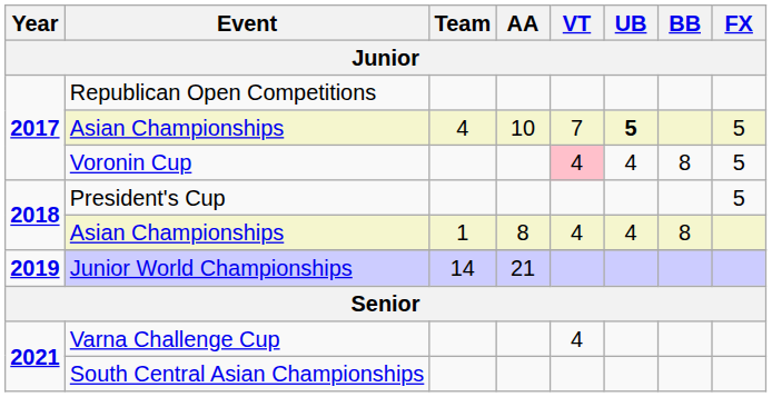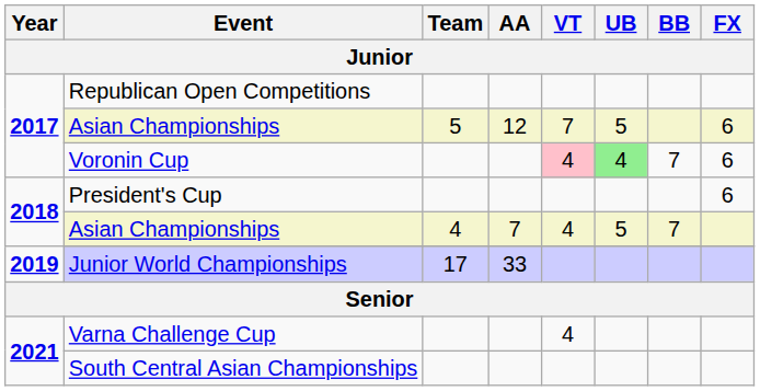 <table class="wikitable" style="text-align:center; font-size:95%;">
 <tr>
 <th align="center">Year</th>
 <th align="center">Event</th>
 <th style="width:30px;">Team</th>
 <th style="width:30px;">AA</th>
 <th style="width:30px;"><a href='#'>VT</a></th>
 <th style="width:30px;"><a href='#'>UB</a></th>
 <th style="width:30px;"><a href='#'>BB</a></th>
 <th style="width:30px;"><a href='#'>FX</a></th>
 </tr>
 <tr>
 <th colspan="8"><strong>Junior</strong></th>
 </tr>
 <tr>
 <td rowspan="3"><strong><a href='#'>2017</a></strong></td>
 <td align=left>Republican Open Competitions</td>
 <td></td>
 <td></td>
 <td></td>
 <td></td>
 <td></td>
 <td></td>
 </tr>
 <tr bgcolor=#F5F6CE>
 <td align=left><a href='#'>Asian Championships</a></td>
-<td>4</td>
-<td>10</td>
+<td>5</td>
+<td>12</td>
 <td>7</td>
-<td><strong>5</strong></td>
+<td>5</td>
 <td></td>
-<td>5</td>
+<td>6</td>
 </tr>
 <tr>
 <td align=left><a href='#'>Voronin Cup</a></td>
 <td></td>
 <td></td>
 <td style="background: pink;">4</td>
-<td>4</td>
-<td>8</td>
-<td>5</td>
+<td style="background: lightgreen;">4</td>
+<td>7</td>
+<td>6</td>
 </tr>
 <tr>
 <td rowspan="2"><strong><a href='#'>2018</a></strong></td>
 <td align=left>President's Cup</td>
 <td></td>
 <td></td>
 <td></td>
 <td></td>
 <td></td>
-<td>5</td>
+<td>6</td>
 </tr>
 <tr bgcolor=#F5F6CE>
 <td align=left><a href='#'>Asian Championships</a></td>
-<td>1</td>
-<td>8</td>
 <td>4</td>
+<td>7</td>
 <td>4</td>
-<td>8</td>
+<td>5</td>
+<td>7</td>
 <td></td>
 </tr>
 <tr>
 <td rowspan="2"><strong><a href='#'>2019</a></strong></td>
 </tr>
 <tr bgcolor=#CCCCFF>
 <td align=left><a href='#'>Junior World Championships</a></td>
-<td>14</td>
-<td>21</td>
+<td>17</td>
+<td>33</td>
 <td></td>
 <td></td>
 <td></td>
 <td></td>
 </tr>
 <tr>
 <th colspan="8"><strong>Senior</strong></th>
 </tr>
 <tr>
 <td rowspan="2"><strong><a href='#'>2021</a></strong></td>
 <td align=left><a href='#'>Varna Challenge Cup</a></td>
 <td></td>
 <td></td>
 <td>4</td>
 <td></td>
 <td></td>
 <td></td>
 </tr>
 <tr>
 <td align=left><a href='#'>South Central Asian Championships</a></td>
 <td></td>
 <td></td>
 <td></td>
 <td></td>
 <td></td>
 <td></td>
 </tr>
 </table>
